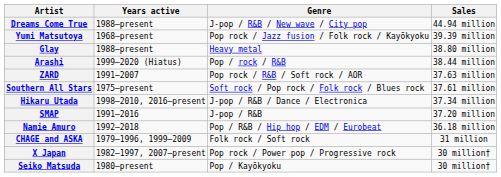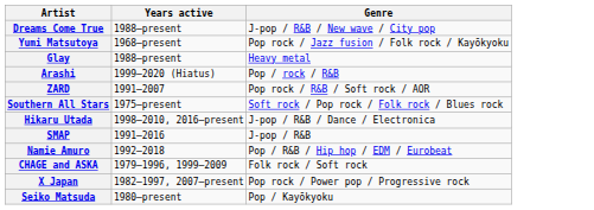 <table class="wikitable plainrowheaders sortable">
 <tr>
 <th scope="col">Artist</th>
 <th scope="col">Years active</th>
 <th scope="col">Genre</th>
-<th scope="col">Sales</th>
 </tr>
 <tr>
 <th scope="row"><a href='#'>Dreams Come True</a></th>
 <td>1988–present</td>
 <td>J-pop / <a href='#'>R&B</a> / <a href='#'>New wave</a> / <a href='#'>City pop</a></td>
-<td style="text-align:center;">44.94 million</td>
 </tr>
 <tr>
 <th scope="row"><a href='#'>Yumi Matsutoya</a></th>
 <td>1968–present</td>
 <td>Pop rock / <a href='#'>Jazz fusion</a> / Folk rock / Kayōkyoku</td>
-<td style="text-align:center;">39.39 million</td>
 </tr>
 <tr>
 <th scope="row"><a href='#'>Glay</a></th>
 <td>1988–present</td>
 <td><a href='#'>Heavy metal</a></td>
-<td style="text-align:center;">38.80 million</td>
 </tr>
 <tr>
 <th scope="row"><a href='#'>Arashi</a></th>
 <td>1999–2020 (Hiatus)</td>
 <td>Pop / <a href='#'>rock</a> / <a href='#'>R&B</a></td>
-<td style="text-align:center;">38.44 million</td>
 </tr>
 <tr>
 <th scope="row"><a href='#'>ZARD</a></th>
 <td>1991–2007</td>
 <td>Pop rock / <a href='#'>R&B</a> / Soft rock / AOR</td>
-<td style="text-align:center;">37.63 million</td>
 </tr>
 <tr>
 <th scope="row"><a href='#'>Southern All Stars</a></th>
 <td>1975–present</td>
 <td><a href='#'>Soft rock</a> / Pop rock / <a href='#'>Folk rock</a> / Blues rock</td>
-<td style="text-align:center;">37.61 million</td>
 </tr>
 <tr>
 <th scope="row"><a href='#'>Hikaru Utada</a></th>
 <td>1998–2010, 2016–present</td>
 <td>J-pop / R&B / Dance / Electronica</td>
-<td style="text-align:center;">37.34 million</td>
 </tr>
 <tr>
 <th scope="row"><a href='#'>SMAP</a></th>
 <td>1991–2016</td>
 <td>J-pop / R&B</td>
-<td style="text-align:center;">37.20 million</td>
 </tr>
 <tr>
 <th scope="row"><a href='#'>Namie Amuro</a></th>
 <td>1992–2018</td>
 <td>Pop / R&B / <a href='#'>Hip hop</a> / <a href='#'>EDM</a> / <a href='#'>Eurobeat</a></td>
-<td style="text-align:center;">36.18 million</td>
 </tr>
 <tr>
 <th scope="row"><a href='#'>CHAGE and ASKA</a></th>
 <td>1979–1996, 1999–2009</td>
 <td>Folk rock / Soft rock</td>
-<td style="text-align:center;">31 million</td>
 </tr>
 <tr>
 <th scope="row"><a href='#'>X Japan</a></th>
 <td>1982–1997, 2007–present</td>
 <td>Pop rock / Power pop / Progressive rock</td>
-<td style="text-align:center;">30 million†</td>
 </tr>
 <tr>
 <th scope="row"><a href='#'>Seiko Matsuda</a></th>
 <td>1980–present</td>
 <td>Pop / Kayōkyoku</td>
-<td style="text-align:center;">30 million†</td>
 </tr>
 </table>
